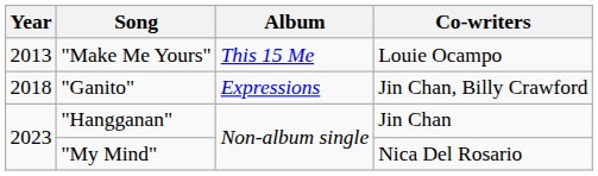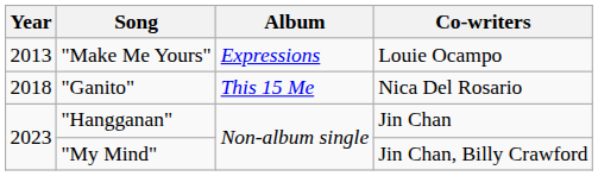 <table class="wikitable">
 <tr>
 <th>Year</th>
 <th>Song</th>
 <th>Album</th>
 <th>Co-writers</th>
 </tr>
 <tr>
 <td>2013</td>
 <td>"Make Me Yours"</td>
-<td><em><a href='#'>This 15 Me</a> </em></td>
+<td><em><a href='#'>Expressions</a></em></td>
 <td>Louie Ocampo</td>
 </tr>
 <tr>
 <td>2018</td>
 <td>"Ganito"</td>
-<td><em><a href='#'>Expressions</a></em></td>
-<td>Jin Chan, Billy Crawford</td>
+<td><em><a href='#'>This 15 Me</a> </em></td>
+<td>Nica Del Rosario</td>
 </tr>
 <tr>
 <td rowspan="2">2023</td>
 <td>"Hangganan"</td>
 <td rowspan="2"><em>Non-album single</em></td>
 <td>Jin Chan</td>
 </tr>
 <tr>
 <td>"My Mind"</td>
-<td>Nica Del Rosario</td>
+<td>Jin Chan, Billy Crawford</td>
 </tr>
 </table>
